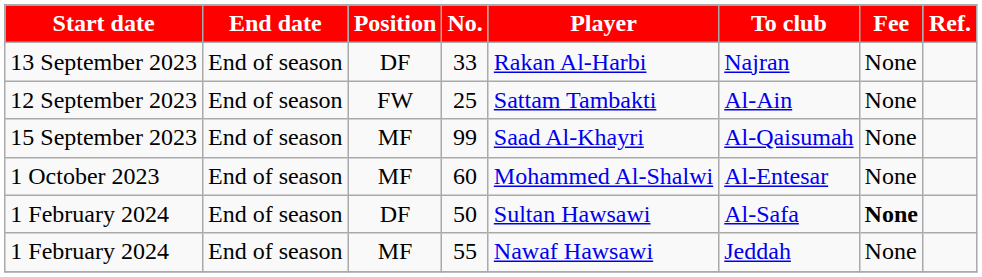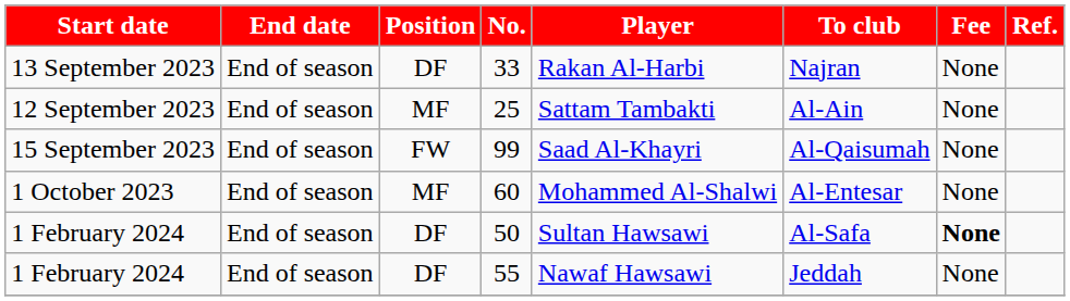 <table class="wikitable sortable">
 <tr>
 <th style="background:red; color:white;">Start date</th>
 <th style="background:red; color:white;">End date</th>
 <th style="background:red; color:white;">Position</th>
 <th style="background:red; color:white;">No.</th>
 <th style="background:red; color:white;">Player</th>
 <th style="background:red; color:white;">To club</th>
 <th style="background:red; color:white;">Fee</th>
 <th style="background:red; color:white;">Ref.</th>
 </tr>
 <tr>
 <td>13 September 2023</td>
 <td>End of season</td>
 <td style="text-align:center;">DF</td>
 <td style="text-align:center;">33</td>
 <td style="text-align:left;"> <a href='#'>Rakan Al-Harbi</a></td>
 <td style="text-align:left;"> <a href='#'>Najran</a></td>
 <td>None</td>
 <td></td>
 </tr>
 <tr>
 <td>12 September 2023</td>
 <td>End of season</td>
-<td style="text-align:center;">FW</td>
+<td style="text-align:center;">MF</td>
 <td style="text-align:center;">25</td>
 <td style="text-align:left;"> <a href='#'>Sattam Tambakti</a></td>
 <td style="text-align:left;"> <a href='#'>Al-Ain</a></td>
 <td>None</td>
 <td></td>
 </tr>
 <tr>
 <td>15 September 2023</td>
 <td>End of season</td>
-<td style="text-align:center;">MF</td>
+<td style="text-align:center;">FW</td>
 <td style="text-align:center;">99</td>
 <td style="text-align:left;"> <a href='#'>Saad Al-Khayri</a></td>
 <td style="text-align:left;"> <a href='#'>Al-Qaisumah</a></td>
 <td>None</td>
 <td></td>
 </tr>
 <tr>
 <td>1 October 2023</td>
 <td>End of season</td>
 <td style="text-align:center;">MF</td>
 <td style="text-align:center;">60</td>
 <td style="text-align:left;"> <a href='#'>Mohammed Al-Shalwi</a></td>
 <td style="text-align:left;"> <a href='#'>Al-Entesar</a></td>
 <td>None</td>
 <td></td>
 </tr>
 <tr>
 <td>1 February 2024</td>
 <td>End of season</td>
 <td style="text-align:center;">DF</td>
 <td style="text-align:center;">50</td>
 <td style="text-align:left;"> <a href='#'>Sultan Hawsawi</a></td>
 <td style="text-align:left;"> <a href='#'>Al-Safa</a></td>
 <td><strong>None</strong></td>
 <td></td>
 </tr>
 <tr>
 <td>1 February 2024</td>
 <td>End of season</td>
-<td style="text-align:center;">MF</td>
+<td style="text-align:center;">DF</td>
 <td style="text-align:center;">55</td>
 <td style="text-align:left;"> <a href='#'>Nawaf Hawsawi</a></td>
 <td style="text-align:left;"> <a href='#'>Jeddah</a></td>
 <td>None</td>
 <td></td>
 </tr>
 <tr>
 </tr>
 </table>
